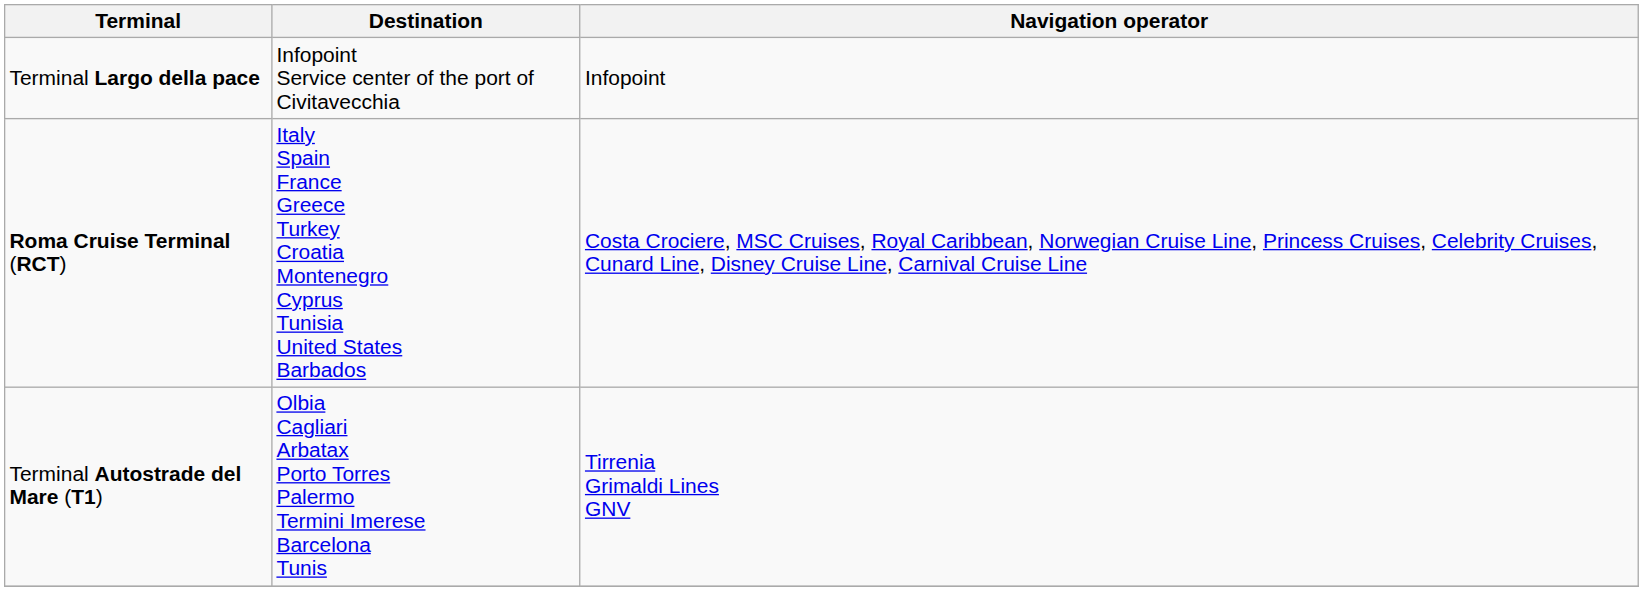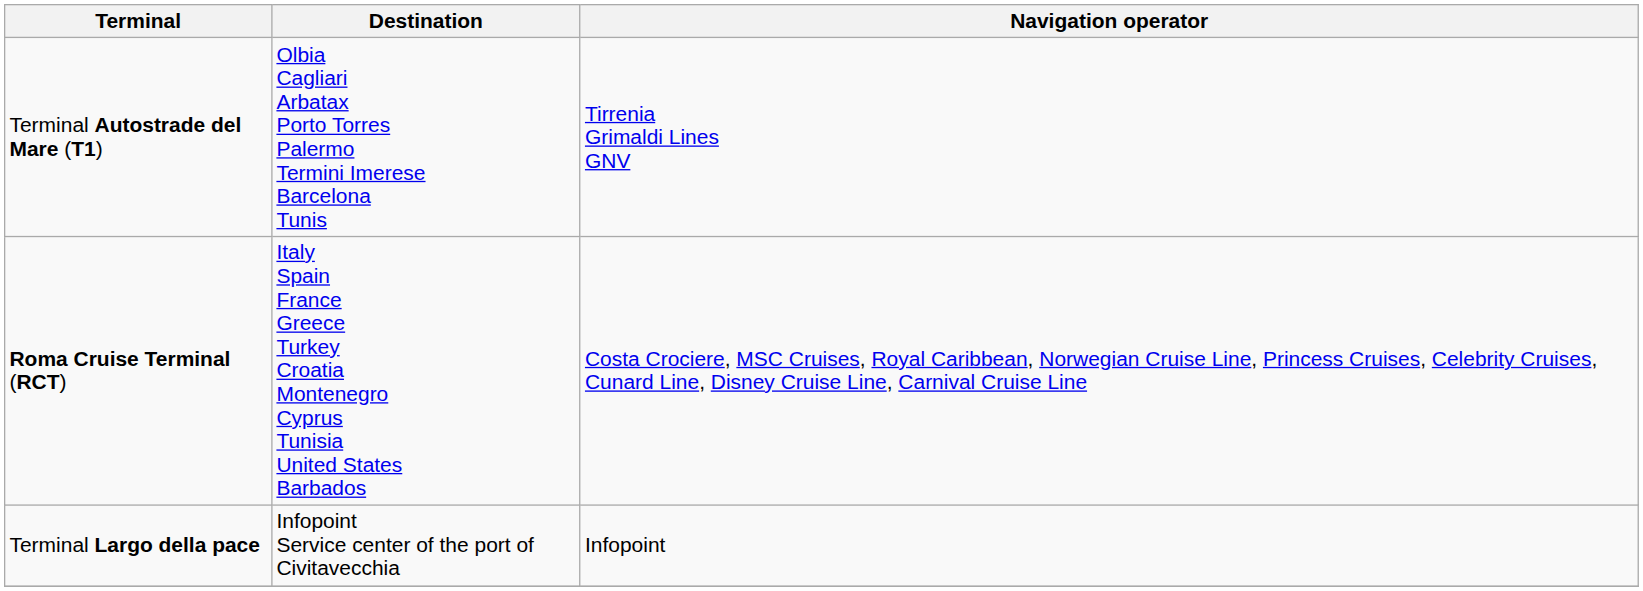 <table class="wikitable sortable">
 <tr>
 <th>Terminal</th>
 <th>Destination</th>
 <th>Navigation operator</th>
 </tr>
 <tr>
-<td>Terminal <strong>Largo della pace</strong></td>
-<td>Infopoint <br> Service center of the port of Civitavecchia</td>
-<td>Infopoint</td>
+<td>Terminal <strong>Autostrade del Mare</strong> (<strong>T1</strong>)</td>
+<td> <a href='#'>Olbia</a> <br>  <a href='#'>Cagliari</a> <br>  <a href='#'>Arbatax</a> <br>  <a href='#'>Porto Torres</a> <br>  <a href='#'>Palermo</a> <br>  <a href='#'>Termini Imerese</a> <br>  <a href='#'>Barcelona</a> <br>  <a href='#'>Tunis</a></td>
+<td><a href='#'>Tirrenia</a> <br> <a href='#'>Grimaldi Lines</a> <br> <a href='#'>GNV</a></td>
 </tr>
 <tr>
 <td><strong>Roma Cruise Terminal</strong> (<strong>RCT</strong>)</td>
 <td> <a href='#'>Italy</a> <br>  <a href='#'>Spain</a> <br>  <a href='#'>France</a> <br>  <a href='#'>Greece</a> <br>  <a href='#'>Turkey</a> <br>  <a href='#'>Croatia</a> <br>  <a href='#'>Montenegro</a> <br>  <a href='#'>Cyprus</a> <br>  <a href='#'>Tunisia</a> <br>  <a href='#'>United States</a> <br>  <a href='#'>Barbados</a></td>
 <td><a href='#'>Costa Crociere</a>, <a href='#'>MSC Cruises</a>, <a href='#'>Royal Caribbean</a>, <a href='#'>Norwegian Cruise Line</a>, <a href='#'>Princess Cruises</a>, <a href='#'>Celebrity Cruises</a>, <a href='#'>Cunard Line</a>, <a href='#'>Disney Cruise Line</a>, <a href='#'>Carnival Cruise Line</a></td>
 </tr>
 <tr>
-<td>Terminal <strong>Autostrade del Mare</strong> (<strong>T1</strong>)</td>
-<td> <a href='#'>Olbia</a> <br>  <a href='#'>Cagliari</a> <br>  <a href='#'>Arbatax</a> <br>  <a href='#'>Porto Torres</a> <br>  <a href='#'>Palermo</a> <br>  <a href='#'>Termini Imerese</a> <br>  <a href='#'>Barcelona</a> <br>  <a href='#'>Tunis</a></td>
-<td><a href='#'>Tirrenia</a> <br> <a href='#'>Grimaldi Lines</a> <br> <a href='#'>GNV</a></td>
+<td>Terminal <strong>Largo della pace</strong></td>
+<td>Infopoint <br> Service center of the port of Civitavecchia</td>
+<td>Infopoint</td>
 </tr>
 <tr>
 </tr>
 </table>
